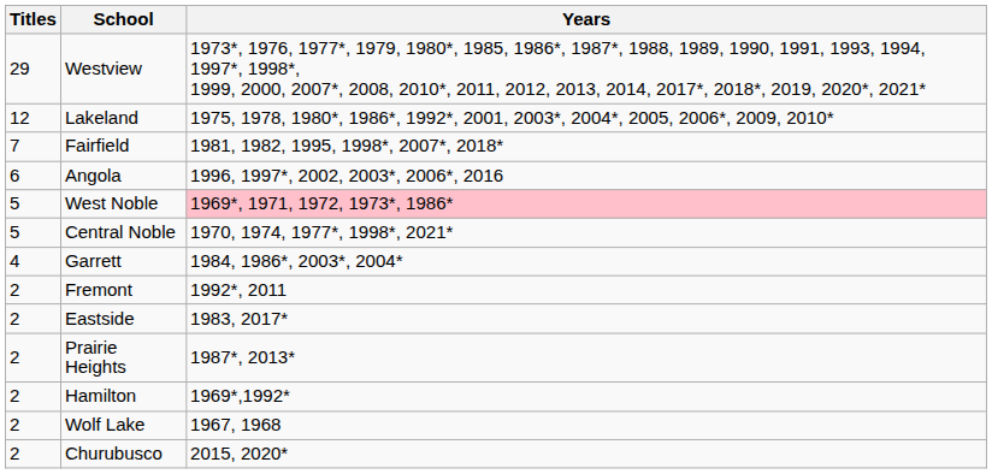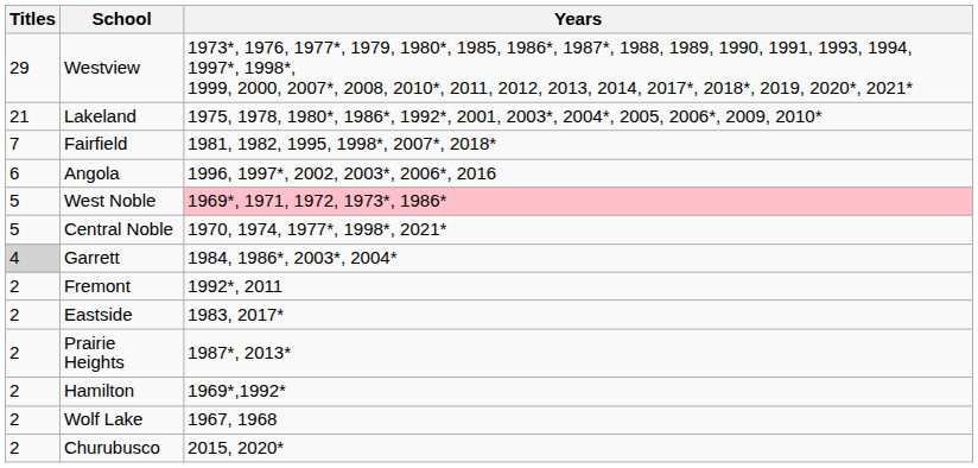 <table class="wikitable">
 <tr>
 <th>Titles</th>
 <th>School</th>
 <th>Years</th>
 </tr>
 <tr>
 <td>29</td>
 <td>Westview</td>
 <td>1973*, 1976, 1977*, 1979, 1980*, 1985, 1986*, 1987*, 1988, 1989, 1990, 1991, 1993, 1994, 1997*, 1998*,<br>1999, 2000, 2007*, 2008, 2010*, 2011, 2012, 2013, 2014, 2017*, 2018*, 2019, 2020*, 2021*</td>
 </tr>
 <tr>
-<td>12</td>
+<td>21</td>
 <td>Lakeland</td>
 <td>1975, 1978, 1980*, 1986*, 1992*, 2001, 2003*, 2004*, 2005, 2006*, 2009, 2010*</td>
 </tr>
 <tr>
 <td>7</td>
 <td>Fairfield</td>
 <td>1981, 1982, 1995, 1998*, 2007*, 2018*</td>
 </tr>
 <tr>
 <td>6</td>
 <td>Angola</td>
 <td>1996, 1997*, 2002, 2003*, 2006*, 2016</td>
 </tr>
 <tr>
 <td>5</td>
 <td>West Noble</td>
 <td style="background: pink;">1969*, 1971, 1972, 1973*, 1986*</td>
 </tr>
 <tr>
 <td>5</td>
 <td>Central Noble</td>
 <td>1970, 1974, 1977*, 1998*, 2021*</td>
 </tr>
 <tr>
-<td>4</td>
+<td style="background: lightgrey;">4</td>
 <td>Garrett</td>
 <td>1984, 1986*, 2003*, 2004*</td>
 </tr>
 <tr>
 <td>2</td>
 <td>Fremont</td>
 <td>1992*, 2011</td>
 </tr>
 <tr>
 <td>2</td>
 <td>Eastside</td>
 <td>1983, 2017*</td>
 </tr>
 <tr>
 <td>2</td>
 <td>Prairie Heights</td>
 <td>1987*, 2013*</td>
 </tr>
 <tr>
 <td>2</td>
 <td>Hamilton</td>
 <td>1969*,1992*</td>
 </tr>
 <tr>
 <td>2</td>
 <td>Wolf Lake</td>
 <td>1967, 1968</td>
 </tr>
 <tr>
 <td>2</td>
 <td>Churubusco</td>
 <td>2015, 2020*</td>
 </tr>
 </table>
